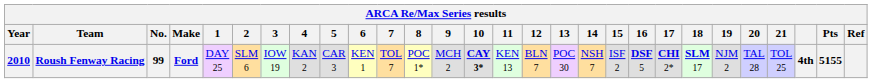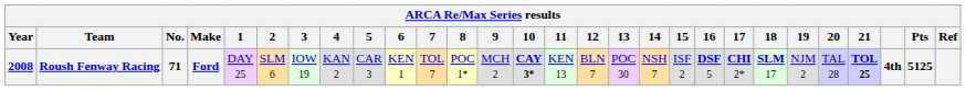 <table class="wikitable" style="text-align:center; font-size:75%">
 <tr>
 <th colspan=45><a href='#'>ARCA Re/Max Series</a> results</th>
 </tr>
 <tr>
 <th>Year</th>
 <th>Team</th>
 <th>No.</th>
 <th>Make</th>
 <th>1</th>
 <th>2</th>
 <th>3</th>
 <th>4</th>
 <th>5</th>
 <th>6</th>
 <th>7</th>
 <th>8</th>
 <th>9</th>
 <th>10</th>
 <th>11</th>
 <th>12</th>
 <th>13</th>
 <th>14</th>
 <th>15</th>
 <th>16</th>
 <th>17</th>
 <th>18</th>
 <th>19</th>
 <th>20</th>
 <th>21</th>
 <th></th>
 <th>Pts</th>
 <th>Ref</th>
 </tr>
 <tr>
-<th><a href='#'>2010</a></th>
+<th><a href='#'>2008</a></th>
 <th><a href='#'>Roush Fenway Racing</a></th>
-<th>99</th>
+<th>71</th>
 <th><a href='#'>Ford</a></th>
 <td style="background:#EFCFFF;"><a href='#'>DAY</a><br><small>25</small></td>
 <td style="background:#FFDF9F;"><a href='#'>SLM</a><br><small>6</small></td>
 <td style="background:#DFFFDF;"><a href='#'>IOW</a><br><small>19</small></td>
 <td style="background:#DFDFDF;"><a href='#'>KAN</a><br><small>2</small></td>
 <td style="background:#DFDFDF;"><a href='#'>CAR</a><br><small>3</small></td>
 <td style="background:#FFFFBF;"><a href='#'>KEN</a><br><small>1</small></td>
 <td style="background:#FFDF9F;"><a href='#'>TOL</a><br><small>7</small></td>
 <td style="background:#FFFFBF;"><a href='#'>POC</a><br><small>1*</small></td>
 <td style="background:#DFDFDF;"><a href='#'>MCH</a><br><small>2</small></td>
 <td style="background:#DFDFDF;"><strong><a href='#'>CAY</a><br><small>3*</small></strong></td>
 <td style="background:#DFFFDF;"><a href='#'>KEN</a><br><small>13</small></td>
 <td style="background:#FFDF9F;"><a href='#'>BLN</a><br><small>7</small></td>
 <td style="background:#EFCFFF;"><a href='#'>POC</a><br><small>30</small></td>
 <td style="background:#FFDF9F;"><a href='#'>NSH</a><br><small>7</small></td>
 <td style="background:#DFDFDF;"><a href='#'>ISF</a><br><small>2</small></td>
 <td style="background:#DFDFDF;"><strong><a href='#'>DSF</a></strong><br><small>5</small></td>
 <td style="background:#DFDFDF;"><strong><a href='#'>CHI</a></strong><br><small>2*</small></td>
 <td style="background:#DFFFDF;"><strong><a href='#'>SLM</a></strong><br><small>17</small></td>
 <td style="background:#DFDFDF;"><a href='#'>NJM</a><br><small>2</small></td>
 <td style="background:#CFCFFF;"><a href='#'>TAL</a><br><small>28</small></td>
-<td style="background:#CFCFFF;"><a href='#'>TOL</a><br><small>25</small></td>
+<td style="background:#CFCFFF;"><strong><a href='#'>TOL</a><br><small>25</small></strong></td>
 <th>4th</th>
-<th>5155</th>
+<th>5125</th>
 <th></th>
 </tr>
 </table>
